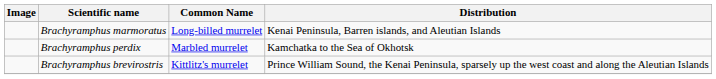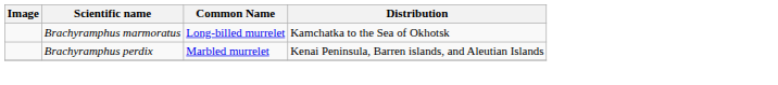 <table class="wikitable">
 <tr>
 <th>Image</th>
 <th>Scientific name</th>
 <th>Common Name</th>
 <th>Distribution</th>
 </tr>
 <tr>
 <td></td>
 <td><em>Brachyramphus marmoratus</em></td>
 <td><a href='#'>Long-billed murrelet</a></td>
-<td>Kenai Peninsula, Barren islands, and Aleutian Islands</td>
+<td>Kamchatka to the Sea of Okhotsk</td>
 </tr>
 <tr>
 <td></td>
 <td><em>Brachyramphus perdix</em></td>
 <td><a href='#'>Marbled murrelet</a></td>
-<td>Kamchatka to the Sea of Okhotsk</td>
-</tr>
-<tr>
-<td></td>
-<td><em>Brachyramphus brevirostris</em></td>
-<td><a href='#'>Kittlitz's murrelet</a></td>
-<td>Prince William Sound, the Kenai Peninsula, sparsely up the west coast and along the Aleutian Islands</td>
+<td>Kenai Peninsula, Barren islands, and Aleutian Islands</td>
 </tr>
 <tr>
 </tr>
 </table>
